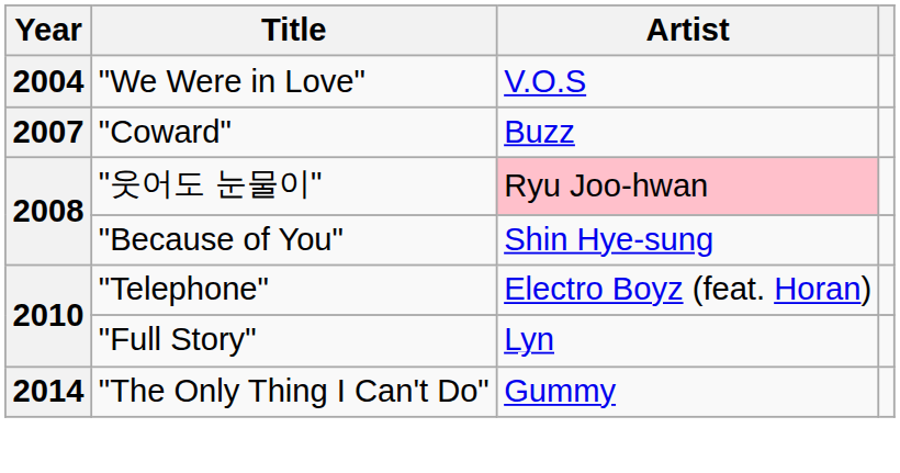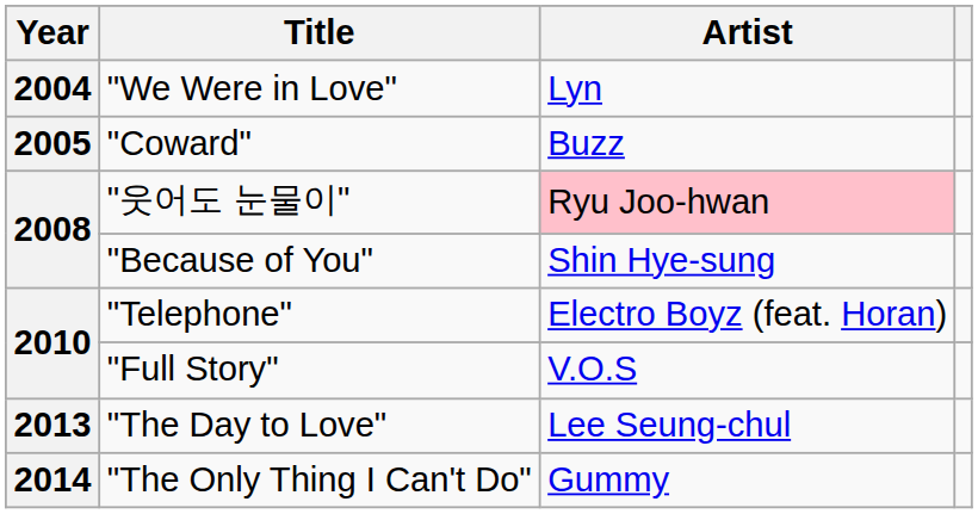 <table class="wikitable plainrowheaders sortable">
 <tr>
 <th scope="col">Year</th>
 <th scope="col">Title</th>
 <th scope="col">Artist</th>
 <th scope="col" class="unsortable"></th>
 </tr>
 <tr>
 <th scope="row">2004</th>
 <td>"We Were in Love"</td>
-<td><a href='#'>V.O.S</a></td>
+<td><a href='#'>Lyn</a></td>
 <td style="text-align:center"></td>
 </tr>
 <tr>
-<th scope="row">2007</th>
+<th scope="row">2005</th>
 <td>"Coward"</td>
 <td><a href='#'>Buzz</a></td>
 <td style="text-align:center"></td>
 </tr>
 <tr>
 <th scope="row" rowspan="2">2008</th>
 <td>"웃어도 눈물이"</td>
 <td style="background: pink;">Ryu Joo-hwan</td>
 <td style="text-align:center"></td>
 </tr>
 <tr>
 <td>"Because of You"</td>
 <td><a href='#'>Shin Hye-sung</a></td>
 <td style="text-align:center"></td>
 </tr>
 <tr>
 <th scope="row" rowspan="2">2010</th>
 <td>"Telephone"</td>
 <td><a href='#'>Electro Boyz</a> (feat. <a href='#'>Horan</a>)</td>
 <td style="text-align:center"></td>
 </tr>
 <tr>
 <td>"Full Story"</td>
-<td><a href='#'>Lyn</a></td>
+<td><a href='#'>V.O.S</a></td>
+<td style="text-align:center"></td>
+</tr>
+<tr>
+<th scope="row">2013</th>
+<td>"The Day to Love"</td>
+<td><a href='#'>Lee Seung-chul</a></td>
 <td style="text-align:center"></td>
 </tr>
 <tr>
 <th scope="row">2014</th>
 <td>"The Only Thing I Can't Do"</td>
 <td><a href='#'>Gummy</a></td>
 <td style="text-align:center"></td>
 </tr>
 </table>
